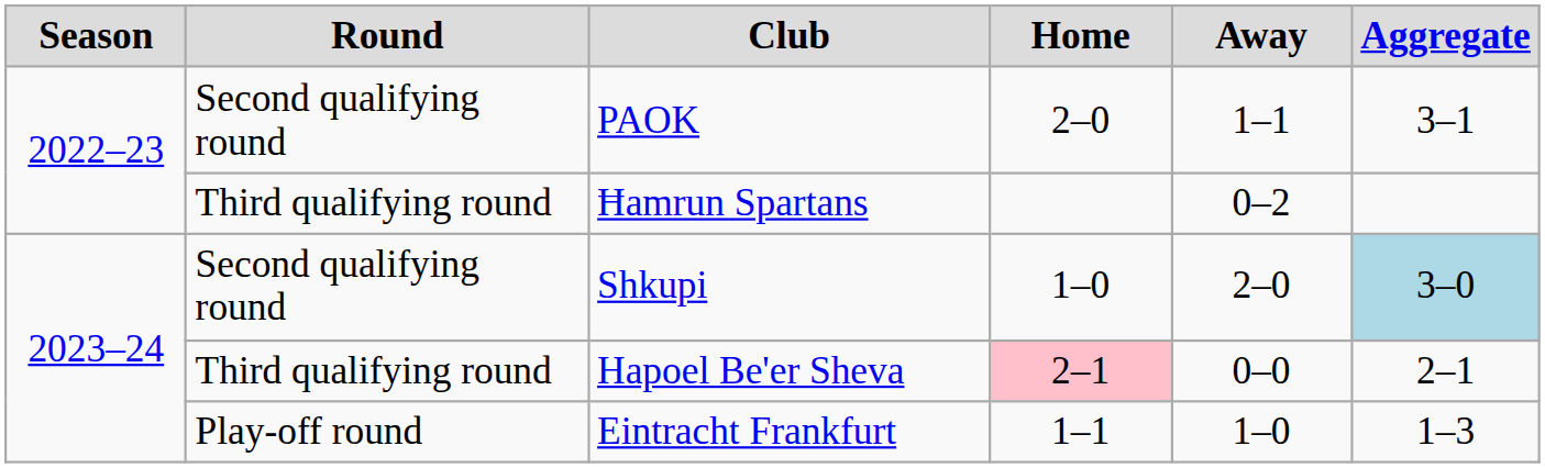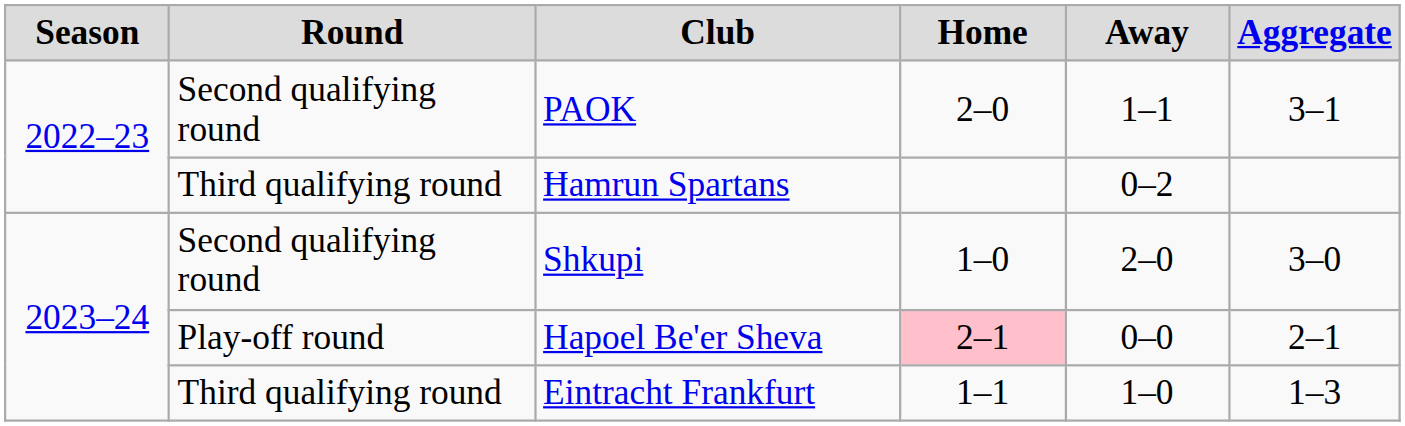 <table class="wikitable" style="text-align: center;">
 <tr>
 <th width="67" style="background:#DCDCDC">Season</th>
 <th width="158" style="background:#DCDCDC">Round</th>
 <th width="158" style="background:#DCDCDC">Club</th>
 <th width="67" style="background:#DCDCDC">Home</th>
 <th width="67" style="background:#DCDCDC">Away</th>
 <th width="67" style="background:#DCDCDC"><a href='#'>Aggregate</a></th>
 </tr>
 <tr>
 <td rowspan=2><a href='#'>2022–23</a></td>
 <td align=left>Second qualifying round</td>
 <td align=left> <a href='#'>PAOK</a></td>
 <td>2–0</td>
 <td>1–1</td>
 <td>3–1</td>
 </tr>
 <tr>
 <td align=left>Third qualifying round</td>
 <td align=left> <a href='#'>Ħamrun Spartans</a></td>
 <td></td>
 <td>0–2</td>
 <td></td>
 </tr>
 <tr>
 <td rowspan=3><a href='#'>2023–24</a></td>
 <td align=left>Second qualifying round</td>
 <td align=left> <a href='#'>Shkupi</a></td>
 <td>1–0</td>
 <td>2–0</td>
-<td style="background: lightblue;">3–0</td>
+<td>3–0</td>
 </tr>
 <tr>
-<td align=left>Third qualifying round</td>
+<td align=left>Play-off round</td>
 <td align=left> <a href='#'>Hapoel Be'er Sheva</a></td>
 <td style="background: pink;">2–1</td>
 <td>0–0</td>
 <td>2–1</td>
 </tr>
 <tr>
-<td align=left>Play-off round</td>
+<td align=left>Third qualifying round</td>
 <td align=left> <a href='#'>Eintracht Frankfurt</a></td>
 <td>1–1</td>
 <td>1–0</td>
 <td>1–3</td>
 </tr>
 </table>
